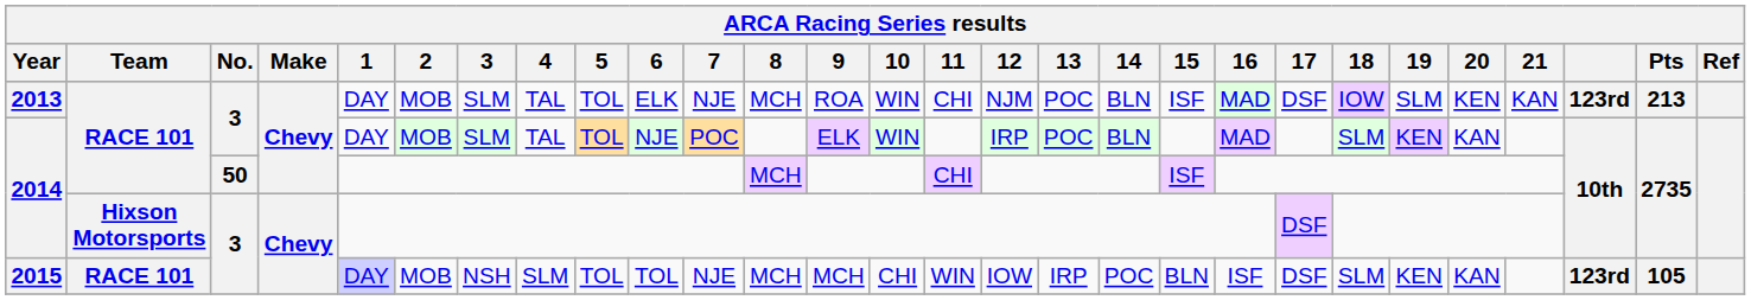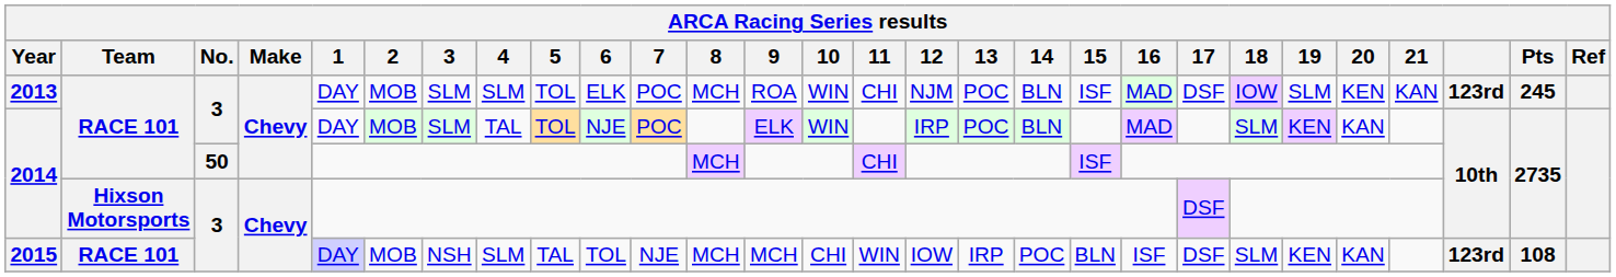 <table class="wikitable" style="text-align:center; font-size:75%">
 <tr>
 <th colspan=45><a href='#'>ARCA Racing Series</a> results</th>
 </tr>
 <tr>
 <th>Year</th>
 <th>Team</th>
 <th>No.</th>
 <th>Make</th>
 <th>1</th>
 <th>2</th>
 <th>3</th>
 <th>4</th>
 <th>5</th>
 <th>6</th>
 <th>7</th>
 <th>8</th>
 <th>9</th>
 <th>10</th>
 <th>11</th>
 <th>12</th>
 <th>13</th>
 <th>14</th>
 <th>15</th>
 <th>16</th>
 <th>17</th>
 <th>18</th>
 <th>19</th>
 <th>20</th>
 <th>21</th>
 <th></th>
 <th>Pts</th>
 <th>Ref</th>
 </tr>
 <tr>
 <th><a href='#'>2013</a></th>
 <th rowspan=3><a href='#'>RACE 101</a></th>
 <th rowspan=2>3</th>
 <th rowspan=3><a href='#'>Chevy</a></th>
 <td><a href='#'>DAY</a></td>
 <td><a href='#'>MOB</a></td>
 <td><a href='#'>SLM</a></td>
-<td><a href='#'>TAL</a></td>
+<td><a href='#'>SLM</a></td>
 <td><a href='#'>TOL</a></td>
 <td><a href='#'>ELK</a></td>
-<td><a href='#'>NJE</a></td>
+<td><a href='#'>POC</a></td>
 <td><a href='#'>MCH</a></td>
 <td><a href='#'>ROA</a></td>
 <td><a href='#'>WIN</a></td>
 <td><a href='#'>CHI</a></td>
 <td><a href='#'>NJM</a></td>
 <td><a href='#'>POC</a></td>
 <td><a href='#'>BLN</a></td>
 <td><a href='#'>ISF</a></td>
 <td style="background:#DFFFDF;"><a href='#'>MAD</a><br></td>
 <td><a href='#'>DSF</a></td>
 <td style="background:#EFCFFF;"><a href='#'>IOW</a><br></td>
 <td><a href='#'>SLM</a></td>
 <td><a href='#'>KEN</a></td>
 <td><a href='#'>KAN</a></td>
 <th>123rd</th>
-<th>213</th>
+<th>245</th>
 <th></th>
 </tr>
 <tr>
 <th rowspan=3><a href='#'>2014</a></th>
 <td><a href='#'>DAY</a></td>
 <td style="background:#DFFFDF;"><a href='#'>MOB</a><br></td>
 <td style="background:#DFFFDF;"><a href='#'>SLM</a><br></td>
 <td><a href='#'>TAL</a></td>
 <td style="background:#FFDF9F;"><a href='#'>TOL</a><br></td>
 <td style="background:#DFFFDF;"><a href='#'>NJE</a><br></td>
 <td style="background:#FFDF9F;"><a href='#'>POC</a><br></td>
 <td></td>
 <td style="background:#EFCFFF;"><a href='#'>ELK</a><br></td>
 <td style="background:#DFFFDF;"><a href='#'>WIN</a><br></td>
 <td></td>
 <td style="background:#DFFFDF;"><a href='#'>IRP</a><br></td>
 <td style="background:#DFFFDF;"><a href='#'>POC</a><br></td>
 <td style="background:#DFFFDF;"><a href='#'>BLN</a><br></td>
 <td></td>
 <td style="background:#EFCFFF;"><a href='#'>MAD</a><br></td>
 <td></td>
 <td style="background:#DFFFDF;"><a href='#'>SLM</a><br></td>
 <td style="background:#EFCFFF;"><a href='#'>KEN</a><br></td>
 <td><a href='#'>KAN</a></td>
 <td></td>
 <th rowspan=3>10th</th>
 <th rowspan=3>2735</th>
 <th rowspan=3></th>
 </tr>
 <tr>
 <th>50</th>
 <td colspan=7></td>
 <td style="background:#EFCFFF;"><a href='#'>MCH</a><br></td>
 <td colspan=2></td>
 <td style="background:#EFCFFF;"><a href='#'>CHI</a><br></td>
 <td colspan=3></td>
 <td style="background:#EFCFFF;"><a href='#'>ISF</a><br></td>
 <td colspan=6></td>
 </tr>
 <tr>
 <th><a href='#'>Hixson Motorsports</a></th>
 <th rowspan=2>3</th>
 <th rowspan=2><a href='#'>Chevy</a></th>
 <td colspan=16></td>
 <td style="background:#EFCFFF;"><a href='#'>DSF</a><br></td>
 <td colspan=4></td>
 </tr>
 <tr>
 <th><a href='#'>2015</a></th>
 <th><a href='#'>RACE 101</a></th>
 <td style="background:#CFCFFF;"><a href='#'>DAY</a><br></td>
 <td><a href='#'>MOB</a></td>
 <td><a href='#'>NSH</a></td>
 <td><a href='#'>SLM</a></td>
-<td><a href='#'>TOL</a></td>
+<td><a href='#'>TAL</a></td>
 <td><a href='#'>TOL</a></td>
 <td><a href='#'>NJE</a></td>
 <td><a href='#'>MCH</a></td>
 <td><a href='#'>MCH</a></td>
 <td><a href='#'>CHI</a></td>
 <td><a href='#'>WIN</a></td>
 <td><a href='#'>IOW</a></td>
 <td><a href='#'>IRP</a></td>
 <td><a href='#'>POC</a></td>
 <td><a href='#'>BLN</a></td>
 <td><a href='#'>ISF</a></td>
 <td><a href='#'>DSF</a></td>
 <td><a href='#'>SLM</a></td>
 <td><a href='#'>KEN</a></td>
 <td><a href='#'>KAN</a></td>
 <td></td>
 <th>123rd</th>
-<th>105</th>
+<th>108</th>
 <th></th>
 </tr>
 </table>
